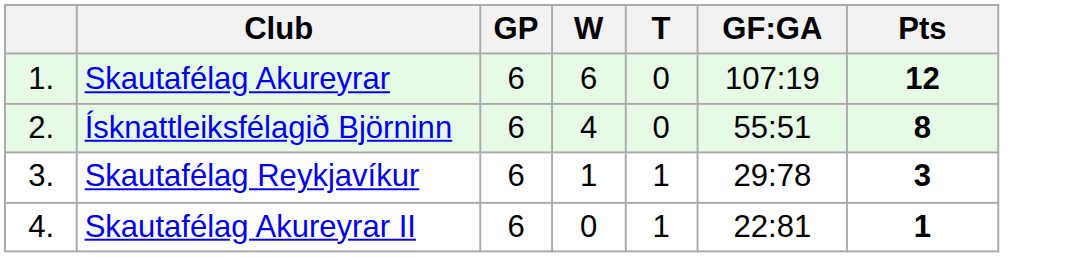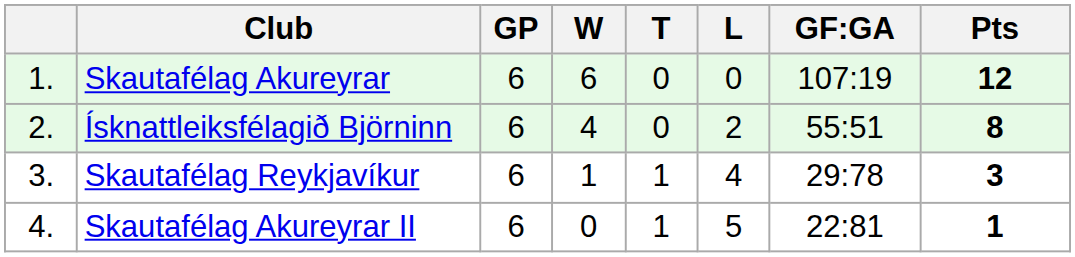 <table class="wikitable">
 <tr>
 <th width="30"></th>
 <th width="200">Club</th>
 <th width="30">GP</th>
 <th width="30">W</th>
 <th width="30">T</th>
+<th width="30">L</th>
 <th width="70">GF:GA</th>
 <th width="70">Pts</th>
 </tr>
 <tr bgcolor="#e6fae6" align="center">
 <td>1.</td>
 <td align="left"><a href='#'>Skautafélag Akureyrar</a></td>
 <td>6</td>
 <td>6</td>
+<td>0</td>
 <td>0</td>
 <td>107:19</td>
 <td><strong>12</strong></td>
 </tr>
 <tr bgcolor="#e6fae6" align="center">
 <td>2.</td>
 <td align="left"><a href='#'>Ísknattleiksfélagið Björninn</a></td>
 <td>6</td>
 <td>4</td>
 <td>0</td>
+<td>2</td>
 <td>55:51</td>
 <td><strong>8</strong></td>
 </tr>
 <tr bgcolor="#FFFFFF" align="center">
 <td>3.</td>
 <td align="left"><a href='#'>Skautafélag Reykjavíkur</a></td>
 <td>6</td>
 <td>1</td>
 <td>1</td>
+<td>4</td>
 <td>29:78</td>
 <td><strong>3</strong></td>
 </tr>
 <tr bgcolor="#FFFFFF" align="center">
 <td>4.</td>
 <td align="left"><a href='#'>Skautafélag Akureyrar II</a></td>
 <td>6</td>
 <td>0</td>
 <td>1</td>
+<td>5</td>
 <td>22:81</td>
 <td><strong>1</strong></td>
 </tr>
 </table>
